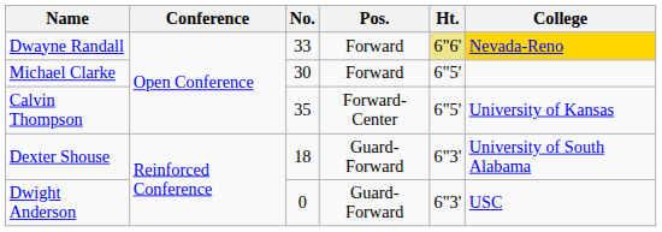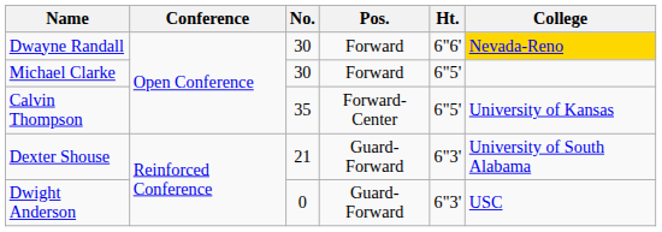 <table class="wikitable" border="1">
 <tr>
 <th>Name</th>
 <th>Conference</th>
 <th>No.</th>
 <th>Pos.</th>
 <th>Ht.</th>
 <th>College</th>
 </tr>
 <tr>
 <td><a href='#'>Dwayne Randall</a></td>
 <td rowspan="3"><a href='#'>Open Conference</a></td>
-<td align=center>33</td>
+<td align=center>30</td>
 <td align=center>Forward</td>
-<td align=center style="background: khaki;">6"6'</td>
+<td align=center>6"6'</td>
 <td style="background: gold;"><a href='#'>Nevada-Reno</a></td>
 </tr>
 <tr>
 <td><a href='#'>Michael Clarke</a></td>
 <td align=center>30</td>
 <td align=center>Forward</td>
 <td align=center>6"5'</td>
 <td></td>
 </tr>
 <tr>
 <td><a href='#'>Calvin Thompson</a></td>
 <td align=center>35</td>
 <td align=center>Forward-Center</td>
 <td align=center>6"5'</td>
 <td><a href='#'>University of Kansas</a></td>
 </tr>
 <tr>
 <td><a href='#'>Dexter Shouse</a></td>
 <td rowspan="2"><a href='#'>Reinforced Conference</a></td>
-<td align=center>18</td>
+<td align=center>21</td>
 <td align=center>Guard-Forward</td>
 <td align=center>6"3'</td>
 <td><a href='#'>University of South Alabama</a></td>
 </tr>
 <tr>
 <td><a href='#'>Dwight Anderson</a></td>
 <td align=center>0</td>
 <td align=center>Guard-Forward</td>
 <td align=center>6"3'</td>
 <td><a href='#'>USC</a></td>
 </tr>
 </table>
